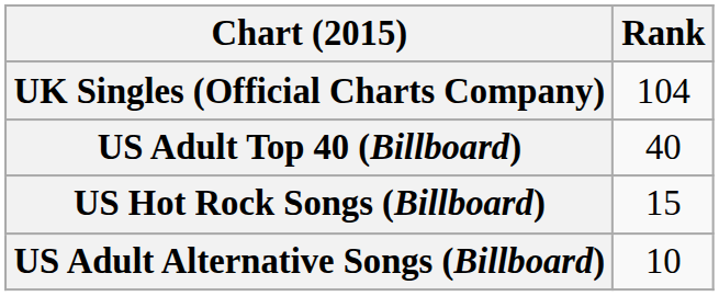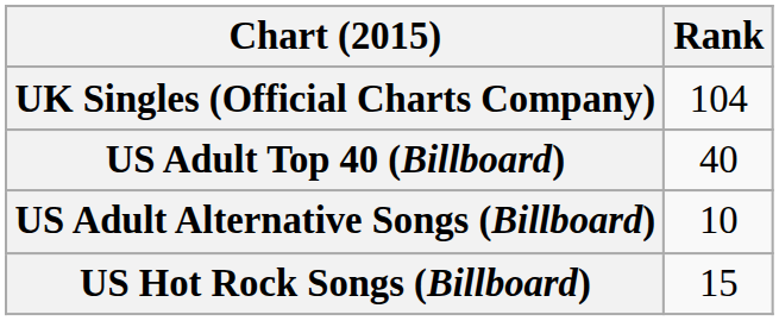 <table class="wikitable sortable plainrowheaders" style="text-align:center">
 <tr>
 <th scope="col">Chart (2015)</th>
 <th scope="col">Rank</th>
 </tr>
 <tr>
 <th scope="row">UK Singles (Official Charts Company)</th>
 <td>104</td>
 </tr>
 <tr>
 <th scope="row">US Adult Top 40 (<em>Billboard</em>)</th>
 <td>40</td>
 </tr>
 <tr>
+<th scope="row">US Adult Alternative Songs (<em>Billboard</em>)</th>
+<td>10</td>
+</tr>
+<tr>
 <th scope="row">US Hot Rock Songs (<em>Billboard</em>)</th>
 <td>15</td>
 </tr>
-<tr>
-<th scope="row">US Adult Alternative Songs (<em>Billboard</em>)</th>
-<td>10</td>
-</tr>
 </table>
